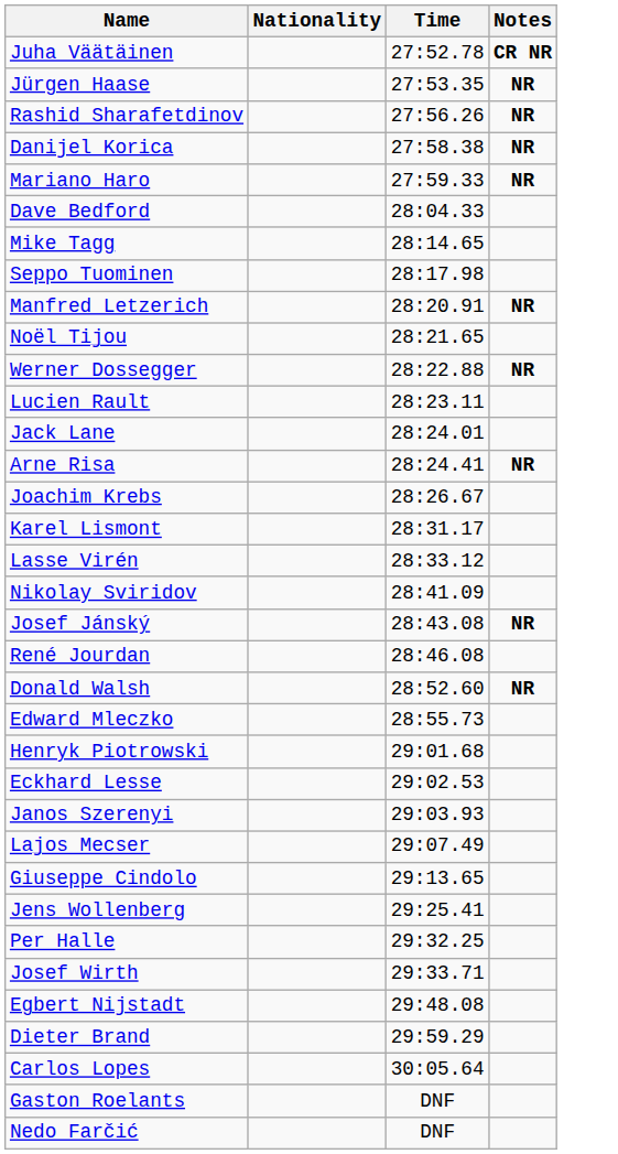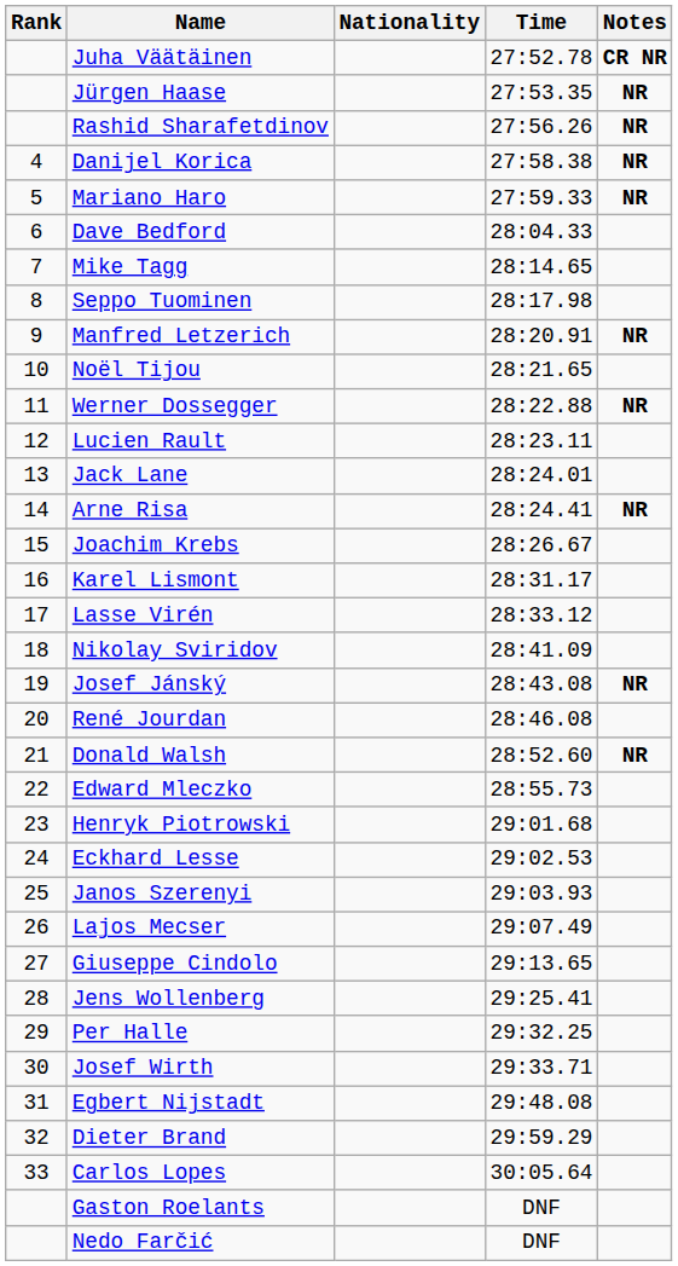 <table class="wikitable sortable" style="text-align:center">
 <tr>
+<th>Rank</th>
 <th>Name</th>
 <th>Nationality</th>
 <th>Time</th>
 <th>Notes</th>
 </tr>
 <tr>
+<td></td>
 <td align=left><a href='#'>Juha Väätäinen</a></td>
 <td align=left></td>
 <td>27:52.78</td>
 <td><strong>CR NR</strong></td>
 </tr>
 <tr>
+<td></td>
 <td align=left><a href='#'>Jürgen Haase</a></td>
 <td align=left></td>
 <td>27:53.35</td>
 <td><strong>NR</strong></td>
 </tr>
 <tr>
+<td></td>
 <td align=left><a href='#'>Rashid Sharafetdinov</a></td>
 <td align=left></td>
 <td>27:56.26</td>
 <td><strong>NR</strong></td>
 </tr>
 <tr>
+<td>4</td>
 <td align=left><a href='#'>Danijel Korica</a></td>
 <td align=left></td>
 <td>27:58.38</td>
 <td><strong>NR</strong></td>
 </tr>
 <tr>
+<td>5</td>
 <td align=left><a href='#'>Mariano Haro</a></td>
 <td align=left></td>
 <td>27:59.33</td>
 <td><strong>NR</strong></td>
 </tr>
 <tr>
+<td>6</td>
 <td align=left><a href='#'>Dave Bedford</a></td>
 <td align=left></td>
 <td>28:04.33</td>
 <td></td>
 </tr>
 <tr>
+<td>7</td>
 <td align=left><a href='#'>Mike Tagg</a></td>
 <td align=left></td>
 <td>28:14.65</td>
 <td></td>
 </tr>
 <tr>
+<td>8</td>
 <td align=left><a href='#'>Seppo Tuominen</a></td>
 <td align=left></td>
 <td>28:17.98</td>
 <td></td>
 </tr>
 <tr>
+<td>9</td>
 <td align=left><a href='#'>Manfred Letzerich</a></td>
 <td align=left></td>
 <td>28:20.91</td>
 <td><strong>NR</strong></td>
 </tr>
 <tr>
+<td>10</td>
 <td align=left><a href='#'>Noël Tijou</a></td>
 <td align=left></td>
 <td>28:21.65</td>
 <td></td>
 </tr>
 <tr>
+<td>11</td>
 <td align=left><a href='#'>Werner Dossegger</a></td>
 <td align=left></td>
 <td>28:22.88</td>
 <td><strong>NR</strong></td>
 </tr>
 <tr>
+<td>12</td>
 <td align=left><a href='#'>Lucien Rault</a></td>
 <td align=left></td>
 <td>28:23.11</td>
 <td></td>
 </tr>
 <tr>
+<td>13</td>
 <td align=left><a href='#'>Jack Lane</a></td>
 <td align=left></td>
 <td>28:24.01</td>
 <td></td>
 </tr>
 <tr>
+<td>14</td>
 <td align=left><a href='#'>Arne Risa</a></td>
 <td align=left></td>
 <td>28:24.41</td>
 <td><strong>NR</strong></td>
 </tr>
 <tr>
+<td>15</td>
 <td align=left><a href='#'>Joachim Krebs</a></td>
 <td align=left></td>
 <td>28:26.67</td>
 <td></td>
 </tr>
 <tr>
+<td>16</td>
 <td align=left><a href='#'>Karel Lismont</a></td>
 <td align=left></td>
 <td>28:31.17</td>
 <td></td>
 </tr>
 <tr>
+<td>17</td>
 <td align=left><a href='#'>Lasse Virén</a></td>
 <td align=left></td>
 <td>28:33.12</td>
 <td></td>
 </tr>
 <tr>
+<td>18</td>
 <td align=left><a href='#'>Nikolay Sviridov</a></td>
 <td align=left></td>
 <td>28:41.09</td>
 <td></td>
 </tr>
 <tr>
+<td>19</td>
 <td align=left><a href='#'>Josef Jánský</a></td>
 <td align=left></td>
 <td>28:43.08</td>
 <td><strong>NR</strong></td>
 </tr>
 <tr>
+<td>20</td>
 <td align=left><a href='#'>René Jourdan</a></td>
 <td align=left></td>
 <td>28:46.08</td>
 <td></td>
 </tr>
 <tr>
+<td>21</td>
 <td align=left><a href='#'>Donald Walsh</a></td>
 <td align=left></td>
 <td>28:52.60</td>
 <td><strong>NR</strong></td>
 </tr>
 <tr>
+<td>22</td>
 <td align=left><a href='#'>Edward Mleczko</a></td>
 <td align=left></td>
 <td>28:55.73</td>
 <td></td>
 </tr>
 <tr>
+<td>23</td>
 <td align=left><a href='#'>Henryk Piotrowski</a></td>
 <td align=left></td>
 <td>29:01.68</td>
 <td></td>
 </tr>
 <tr>
+<td>24</td>
 <td align=left><a href='#'>Eckhard Lesse</a></td>
 <td align=left></td>
 <td>29:02.53</td>
 <td></td>
 </tr>
 <tr>
+<td>25</td>
 <td align=left><a href='#'>Janos Szerenyi</a></td>
 <td align=left></td>
 <td>29:03.93</td>
 <td></td>
 </tr>
 <tr>
+<td>26</td>
 <td align=left><a href='#'>Lajos Mecser</a></td>
 <td align=left></td>
 <td>29:07.49</td>
 <td></td>
 </tr>
 <tr>
+<td>27</td>
 <td align=left><a href='#'>Giuseppe Cindolo</a></td>
 <td align=left></td>
 <td>29:13.65</td>
 <td></td>
 </tr>
 <tr>
+<td>28</td>
 <td align=left><a href='#'>Jens Wollenberg</a></td>
 <td align=left></td>
 <td>29:25.41</td>
 <td></td>
 </tr>
 <tr>
+<td>29</td>
 <td align=left><a href='#'>Per Halle</a></td>
 <td align=left></td>
 <td>29:32.25</td>
 <td></td>
 </tr>
 <tr>
+<td>30</td>
 <td align=left><a href='#'>Josef Wirth</a></td>
 <td align=left></td>
 <td>29:33.71</td>
 <td></td>
 </tr>
 <tr>
+<td>31</td>
 <td align=left><a href='#'>Egbert Nijstadt</a></td>
 <td align=left></td>
 <td>29:48.08</td>
 <td></td>
 </tr>
 <tr>
+<td>32</td>
 <td align=left><a href='#'>Dieter Brand</a></td>
 <td align=left></td>
 <td>29:59.29</td>
 <td></td>
 </tr>
 <tr>
+<td>33</td>
 <td align=left><a href='#'>Carlos Lopes</a></td>
 <td align=left></td>
 <td>30:05.64</td>
 <td></td>
 </tr>
 <tr>
+<td></td>
 <td align=left><a href='#'>Gaston Roelants</a></td>
 <td align=left></td>
 <td>DNF</td>
 <td></td>
 </tr>
 <tr>
+<td></td>
 <td align=left><a href='#'>Nedo Farčić</a></td>
 <td align=left></td>
 <td>DNF</td>
 <td></td>
 </tr>
 </table>
